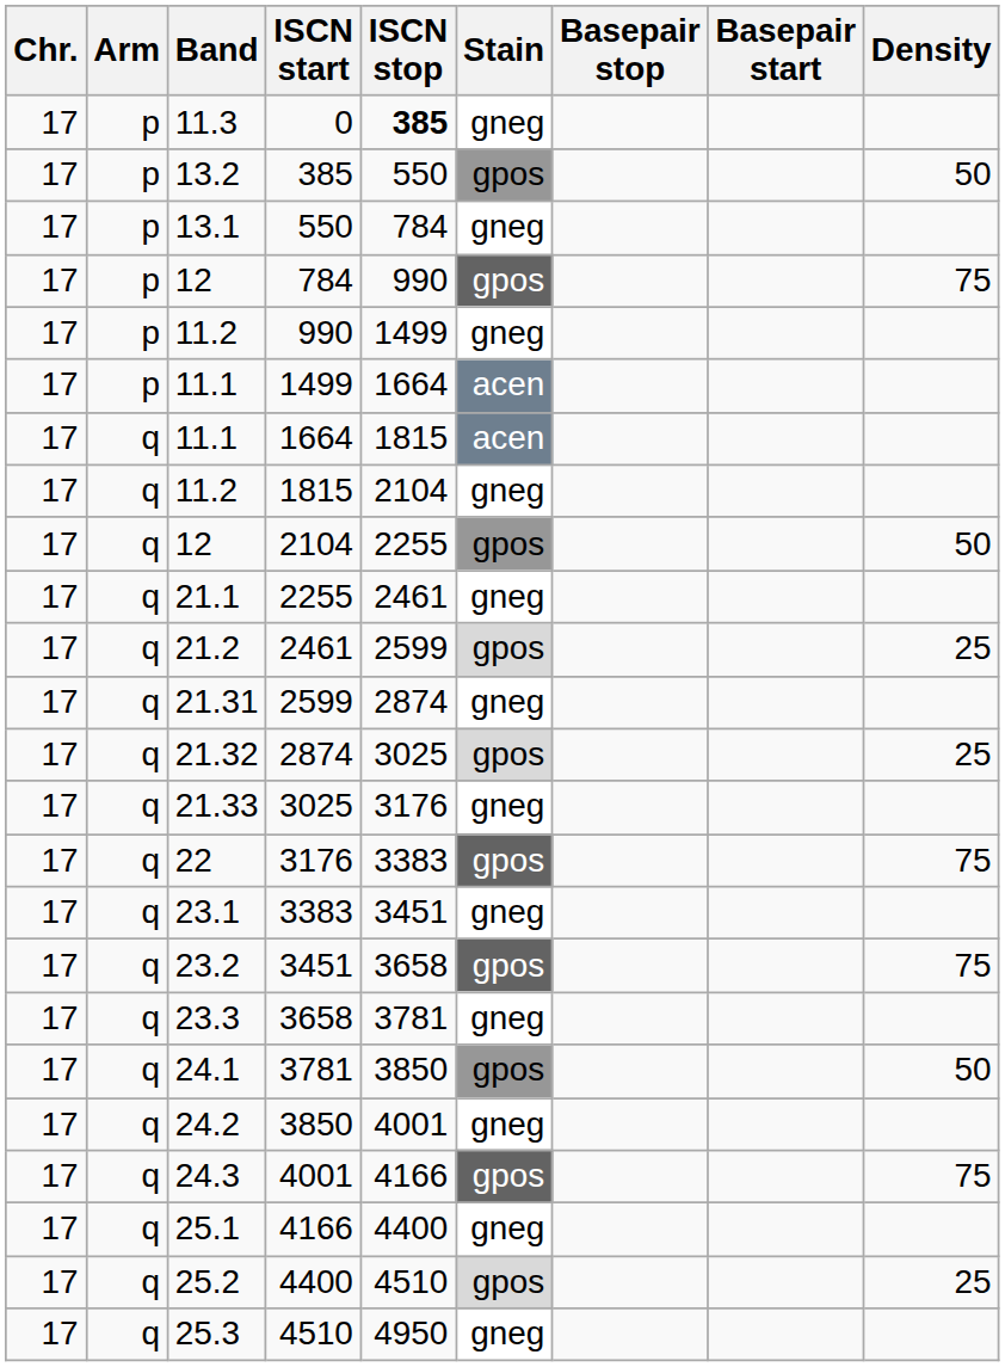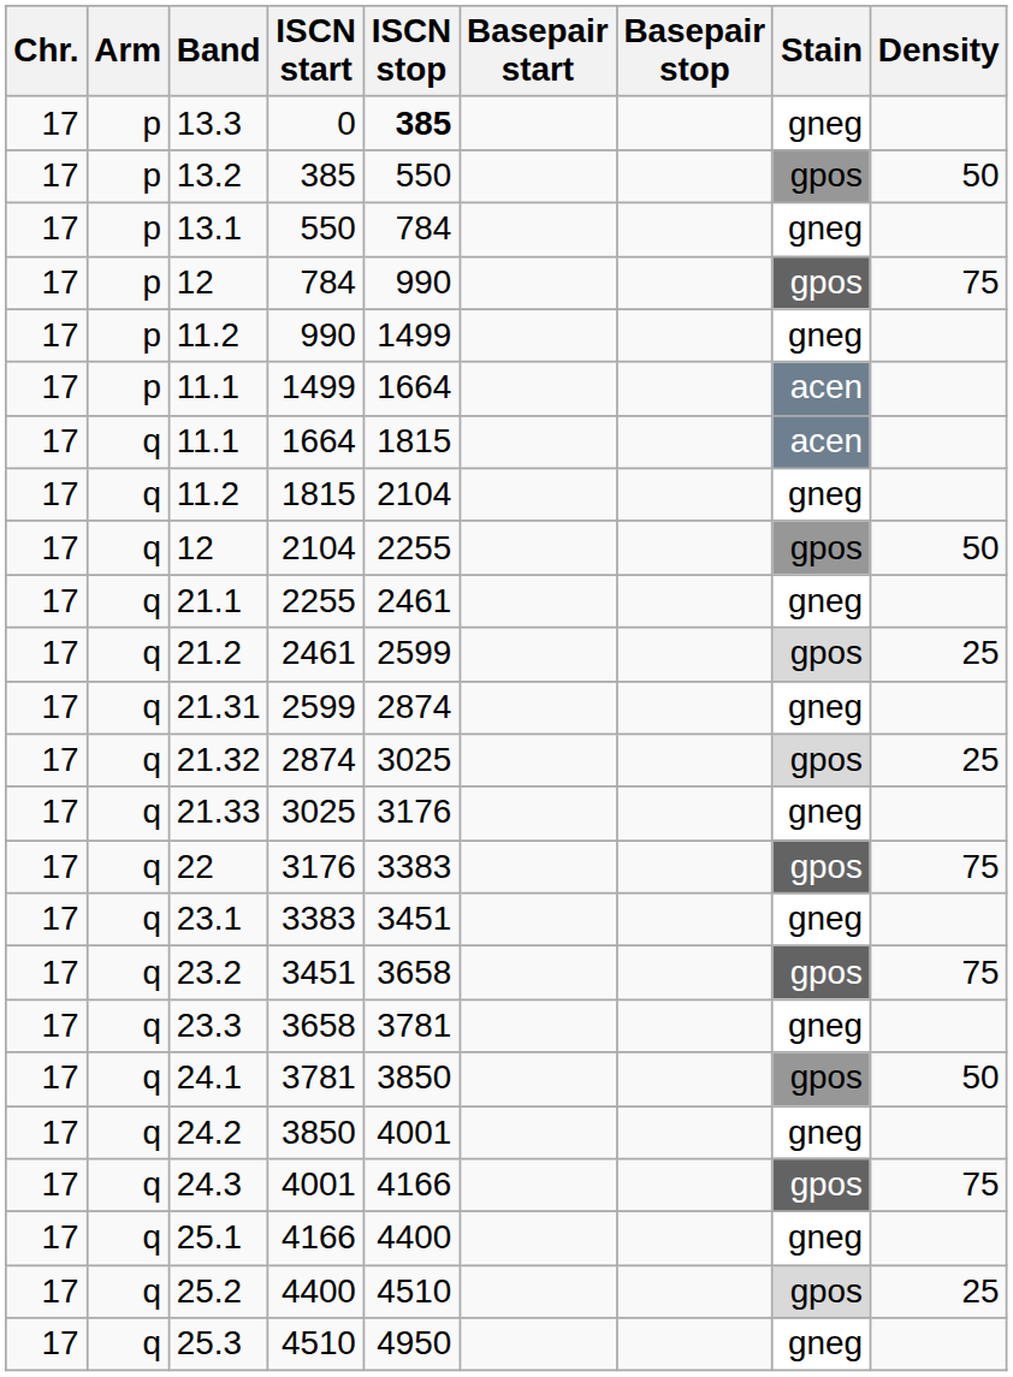 <table class="wikitable" style="text-align:right">
 <tr>
 <th>Chr.</th>
 <th>Arm</th>
 <th>Band</th>
 <th>ISCN<br>start</th>
 <th>ISCN<br>stop</th>
+<th>Basepair<br>start</th>
+<th>Basepair<br>stop</th>
 <th>Stain</th>
-<th>Basepair<br>stop</th>
-<th>Basepair<br>start</th>
 <th>Density</th>
 </tr>
 <tr>
 <td>17</td>
 <td>p</td>
-<td style="text-align:left">11.3</td>
+<td style="text-align:left">13.3</td>
 <td>0</td>
 <td><strong>385</strong></td>
-<td style="background:white">gneg</td>
 <td></td>
 <td></td>
+<td style="background:white">gneg</td>
 <td></td>
 </tr>
 <tr>
 <td>17</td>
 <td>p</td>
 <td style="text-align:left">13.2</td>
 <td>385</td>
 <td>550</td>
-<td style="background:#979797">gpos</td>
 <td></td>
 <td></td>
+<td style="background:#979797">gpos</td>
 <td>50</td>
 </tr>
 <tr>
 <td>17</td>
 <td>p</td>
 <td style="text-align:left">13.1</td>
 <td>550</td>
 <td>784</td>
-<td style="background:white">gneg</td>
 <td></td>
 <td></td>
+<td style="background:white">gneg</td>
 <td></td>
 </tr>
 <tr>
 <td>17</td>
 <td>p</td>
 <td style="text-align:left">12</td>
 <td>784</td>
 <td>990</td>
-<td style="background:#636363; color:white;">gpos</td>
 <td></td>
 <td></td>
+<td style="background:#636363; color:white;">gpos</td>
 <td>75</td>
 </tr>
 <tr>
 <td>17</td>
 <td>p</td>
 <td style="text-align:left">11.2</td>
 <td>990</td>
 <td>1499</td>
-<td style="background:white">gneg</td>
 <td></td>
 <td></td>
+<td style="background:white">gneg</td>
 <td></td>
 </tr>
 <tr>
 <td>17</td>
 <td>p</td>
 <td style="text-align:left">11.1</td>
 <td>1499</td>
 <td>1664</td>
-<td style="background:#6e7f8f; color:white;">acen</td>
 <td></td>
 <td></td>
+<td style="background:#6e7f8f; color:white;">acen</td>
 <td></td>
 </tr>
 <tr>
 <td>17</td>
 <td>q</td>
 <td style="text-align:left">11.1</td>
 <td>1664</td>
 <td>1815</td>
-<td style="background:#6e7f8f; color:white;">acen</td>
 <td></td>
 <td></td>
+<td style="background:#6e7f8f; color:white;">acen</td>
 <td></td>
 </tr>
 <tr>
 <td>17</td>
 <td>q</td>
 <td style="text-align:left">11.2</td>
 <td>1815</td>
 <td>2104</td>
-<td style="background:white">gneg</td>
 <td></td>
 <td></td>
+<td style="background:white">gneg</td>
 <td></td>
 </tr>
 <tr>
 <td>17</td>
 <td>q</td>
 <td style="text-align:left">12</td>
 <td>2104</td>
 <td>2255</td>
-<td style="background:#979797">gpos</td>
 <td></td>
 <td></td>
+<td style="background:#979797">gpos</td>
 <td>50</td>
 </tr>
 <tr>
 <td>17</td>
 <td>q</td>
 <td style="text-align:left">21.1</td>
 <td>2255</td>
 <td>2461</td>
-<td style="background:white">gneg</td>
 <td></td>
 <td></td>
+<td style="background:white">gneg</td>
 <td></td>
 </tr>
 <tr>
 <td>17</td>
 <td>q</td>
 <td style="text-align:left">21.2</td>
 <td>2461</td>
 <td>2599</td>
-<td style="background:#d9d9d9">gpos</td>
 <td></td>
 <td></td>
+<td style="background:#d9d9d9">gpos</td>
 <td>25</td>
 </tr>
 <tr>
 <td>17</td>
 <td>q</td>
 <td style="text-align:left">21.31</td>
 <td>2599</td>
 <td>2874</td>
-<td style="background:white">gneg</td>
 <td></td>
 <td></td>
+<td style="background:white">gneg</td>
 <td></td>
 </tr>
 <tr>
 <td>17</td>
 <td>q</td>
 <td style="text-align:left">21.32</td>
 <td>2874</td>
 <td>3025</td>
-<td style="background:#d9d9d9">gpos</td>
 <td></td>
 <td></td>
+<td style="background:#d9d9d9">gpos</td>
 <td>25</td>
 </tr>
 <tr>
 <td>17</td>
 <td>q</td>
 <td style="text-align:left">21.33</td>
 <td>3025</td>
 <td>3176</td>
-<td style="background:white">gneg</td>
 <td></td>
 <td></td>
+<td style="background:white">gneg</td>
 <td></td>
 </tr>
 <tr>
 <td>17</td>
 <td>q</td>
 <td style="text-align:left">22</td>
 <td>3176</td>
 <td>3383</td>
-<td style="background:#636363; color:white;">gpos</td>
 <td></td>
 <td></td>
+<td style="background:#636363; color:white;">gpos</td>
 <td>75</td>
 </tr>
 <tr>
 <td>17</td>
 <td>q</td>
 <td style="text-align:left">23.1</td>
 <td>3383</td>
 <td>3451</td>
-<td style="background:white">gneg</td>
 <td></td>
 <td></td>
+<td style="background:white">gneg</td>
 <td></td>
 </tr>
 <tr>
 <td>17</td>
 <td>q</td>
 <td style="text-align:left">23.2</td>
 <td>3451</td>
 <td>3658</td>
-<td style="background:#636363; color:white;">gpos</td>
 <td></td>
 <td></td>
+<td style="background:#636363; color:white;">gpos</td>
 <td>75</td>
 </tr>
 <tr>
 <td>17</td>
 <td>q</td>
 <td style="text-align:left">23.3</td>
 <td>3658</td>
 <td>3781</td>
-<td style="background:white">gneg</td>
 <td></td>
 <td></td>
+<td style="background:white">gneg</td>
 <td></td>
 </tr>
 <tr>
 <td>17</td>
 <td>q</td>
 <td style="text-align:left">24.1</td>
 <td>3781</td>
 <td>3850</td>
-<td style="background:#979797">gpos</td>
 <td></td>
 <td></td>
+<td style="background:#979797">gpos</td>
 <td>50</td>
 </tr>
 <tr>
 <td>17</td>
 <td>q</td>
 <td style="text-align:left">24.2</td>
 <td>3850</td>
 <td>4001</td>
-<td style="background:white">gneg</td>
 <td></td>
 <td></td>
+<td style="background:white">gneg</td>
 <td></td>
 </tr>
 <tr>
 <td>17</td>
 <td>q</td>
 <td style="text-align:left">24.3</td>
 <td>4001</td>
 <td>4166</td>
-<td style="background:#636363; color:white;">gpos</td>
 <td></td>
 <td></td>
+<td style="background:#636363; color:white;">gpos</td>
 <td>75</td>
 </tr>
 <tr>
 <td>17</td>
 <td>q</td>
 <td style="text-align:left">25.1</td>
 <td>4166</td>
 <td>4400</td>
-<td style="background:white">gneg</td>
 <td></td>
 <td></td>
+<td style="background:white">gneg</td>
 <td></td>
 </tr>
 <tr>
 <td>17</td>
 <td>q</td>
 <td style="text-align:left">25.2</td>
 <td>4400</td>
 <td>4510</td>
-<td style="background:#d9d9d9">gpos</td>
 <td></td>
 <td></td>
+<td style="background:#d9d9d9">gpos</td>
 <td>25</td>
 </tr>
 <tr>
 <td>17</td>
 <td>q</td>
 <td style="text-align:left">25.3</td>
 <td>4510</td>
 <td>4950</td>
-<td style="background:white">gneg</td>
 <td></td>
 <td></td>
+<td style="background:white">gneg</td>
 <td></td>
 </tr>
 </table>
